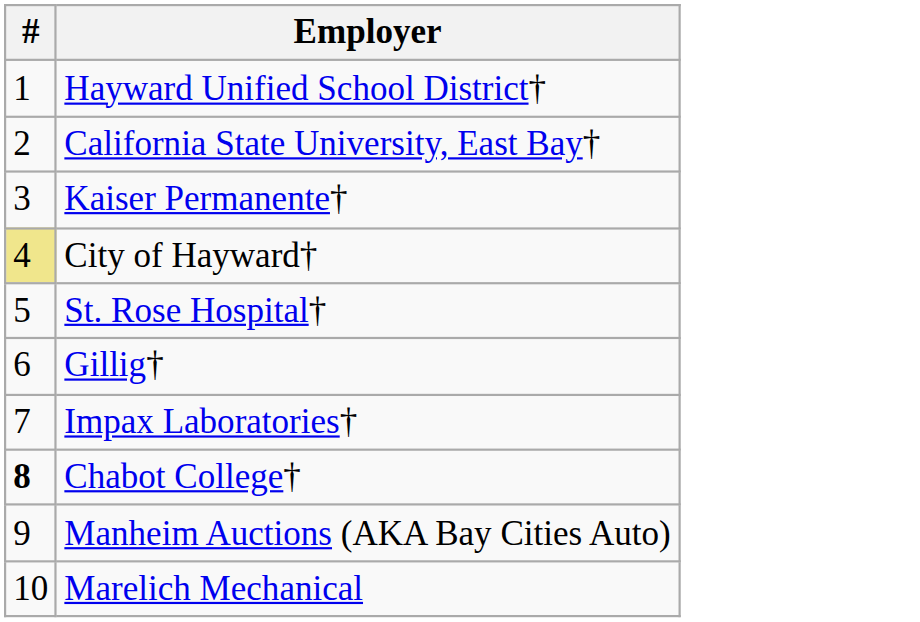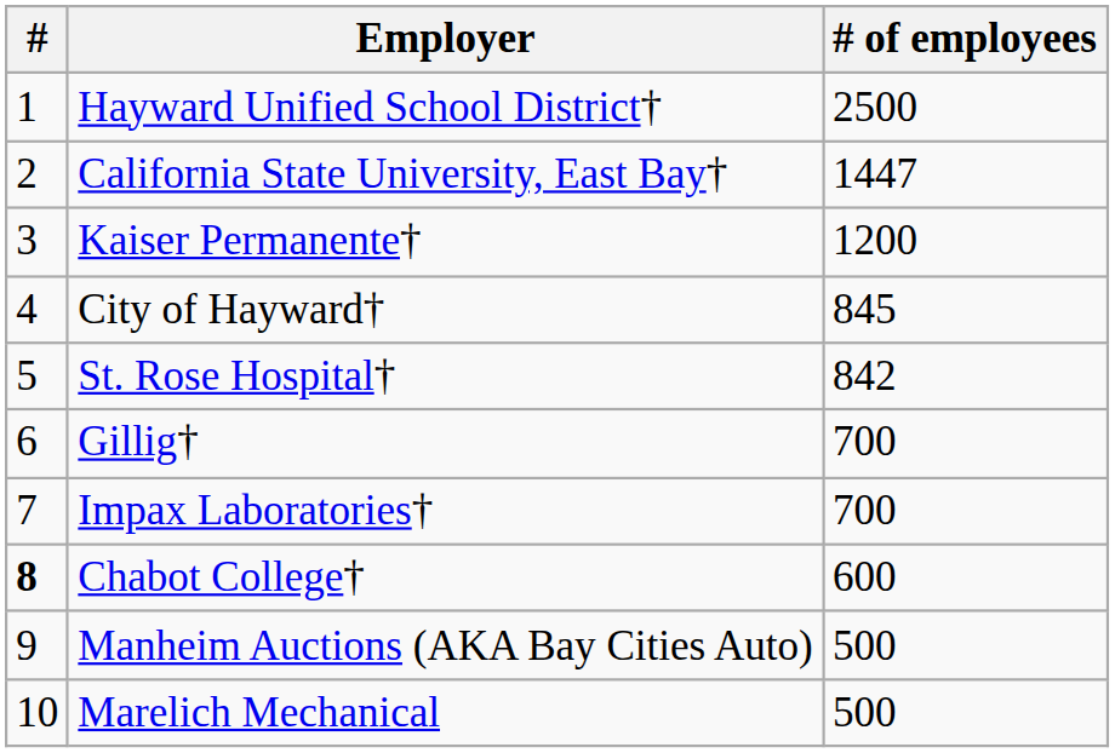 <table class="wikitable">
 <tr>
 <th>#</th>
 <th>Employer</th>
+<th># of employees</th>
 </tr>
 <tr>
 <td>1</td>
 <td><a href='#'>Hayward Unified School District</a>†</td>
+<td>2500</td>
 </tr>
 <tr>
 <td>2</td>
 <td><a href='#'>California State University, East Bay</a>†</td>
+<td>1447</td>
 </tr>
 <tr>
 <td>3</td>
 <td><a href='#'>Kaiser Permanente</a>†</td>
+<td>1200</td>
 </tr>
 <tr>
-<td style="background: khaki;">4</td>
+<td>4</td>
 <td>City of Hayward†</td>
+<td>845</td>
 </tr>
 <tr>
 <td>5</td>
 <td><a href='#'>St. Rose Hospital</a>†</td>
+<td>842</td>
 </tr>
 <tr>
 <td>6</td>
 <td><a href='#'>Gillig</a>†</td>
+<td>700</td>
 </tr>
 <tr>
 <td>7</td>
 <td><a href='#'>Impax Laboratories</a>†</td>
+<td>700</td>
 </tr>
 <tr>
 <td><strong>8</strong></td>
 <td><a href='#'>Chabot College</a>†</td>
+<td>600</td>
 </tr>
 <tr>
 <td>9</td>
 <td><a href='#'>Manheim Auctions</a> (AKA Bay Cities Auto)</td>
+<td>500</td>
 </tr>
 <tr>
 <td>10</td>
 <td><a href='#'>Marelich Mechanical</a></td>
+<td>500</td>
 </tr>
 </table>
